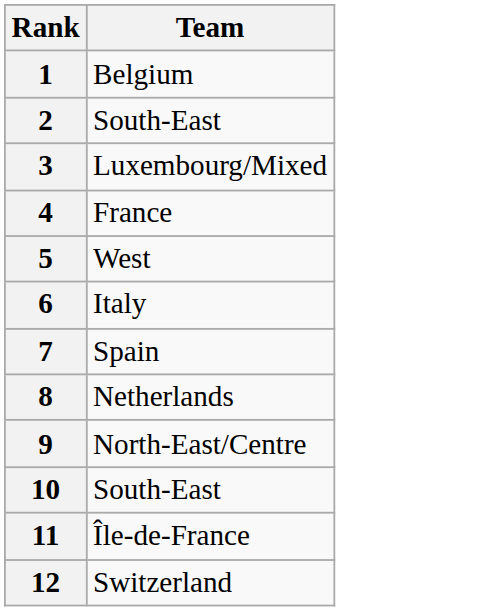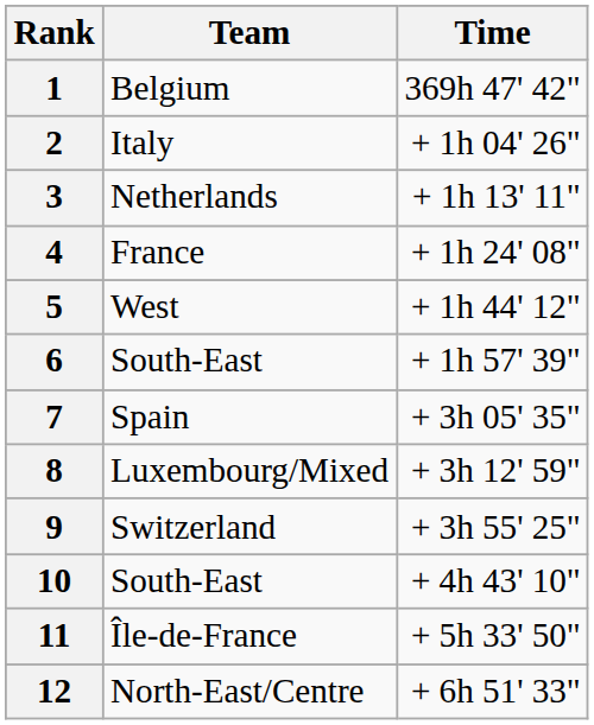 <table class="wikitable">
 <tr>
 <th scope="col">Rank</th>
 <th scope="col">Team</th>
+<th scope="col">Time</th>
 </tr>
 <tr>
 <th scope="row">1</th>
 <td>Belgium</td>
+<td style="text-align:right;">369h 47' 42"</td>
 </tr>
 <tr>
 <th scope="row">2</th>
-<td>South-East</td>
+<td>Italy</td>
+<td style="text-align:right;">+ 1h 04' 26"</td>
 </tr>
 <tr>
 <th scope="row">3</th>
-<td>Luxembourg/Mixed</td>
+<td>Netherlands</td>
+<td style="text-align:right;">+ 1h 13' 11"</td>
 </tr>
 <tr>
 <th scope="row">4</th>
 <td>France</td>
+<td style="text-align:right;">+ 1h 24' 08"</td>
 </tr>
 <tr>
 <th scope="row">5</th>
 <td>West</td>
+<td style="text-align:right;">+ 1h 44' 12"</td>
 </tr>
 <tr>
 <th scope="row">6</th>
-<td>Italy</td>
+<td>South-East</td>
+<td style="text-align:right;">+ 1h 57' 39"</td>
 </tr>
 <tr>
 <th scope="row">7</th>
 <td>Spain</td>
+<td style="text-align:right;">+ 3h 05' 35"</td>
 </tr>
 <tr>
 <th scope="row">8</th>
-<td>Netherlands</td>
+<td>Luxembourg/Mixed</td>
+<td style="text-align:right;">+ 3h 12' 59"</td>
 </tr>
 <tr>
 <th scope="row">9</th>
-<td>North-East/Centre</td>
+<td>Switzerland</td>
+<td style="text-align:right;">+ 3h 55' 25"</td>
 </tr>
 <tr>
 <th scope="row">10</th>
 <td>South-East</td>
+<td style="text-align:right;">+ 4h 43' 10"</td>
 </tr>
 <tr>
 <th scope="row">11</th>
 <td>Île-de-France</td>
+<td style="text-align:right;">+ 5h 33' 50"</td>
 </tr>
 <tr>
 <th scope="row">12</th>
-<td>Switzerland</td>
+<td>North-East/Centre</td>
+<td style="text-align:right;">+ 6h 51' 33"</td>
 </tr>
 </table>
